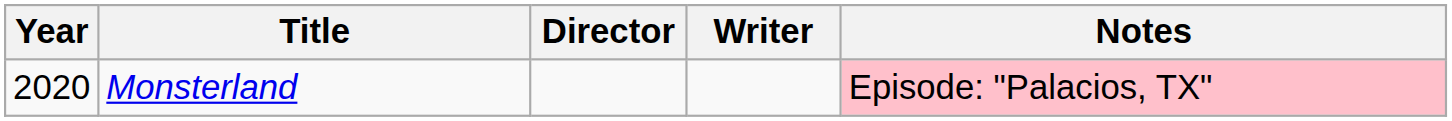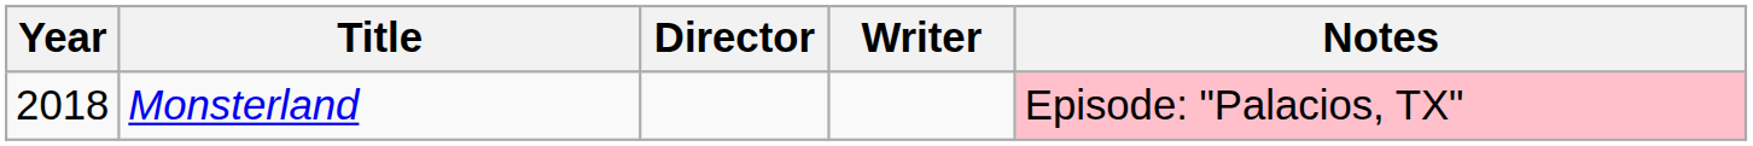 <table class="wikitable">
 <tr>
 <th style="width:2em;">Year</th>
 <th style="width:12em;">Title</th>
 <th style="width:4em;">Director</th>
 <th style="width:4em;">Writer</th>
 <th style="width:17em;">Notes</th>
 </tr>
 <tr>
-<td>2020</td>
+<td>2018</td>
 <td><em><a href='#'>Monsterland</a></em></td>
 <td></td>
 <td></td>
 <td style="background: pink;">Episode: "Palacios, TX"</td>
 </tr>
 </table>
